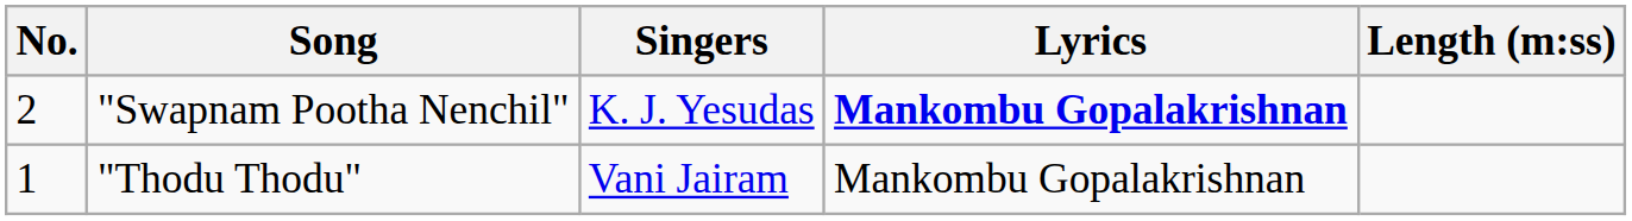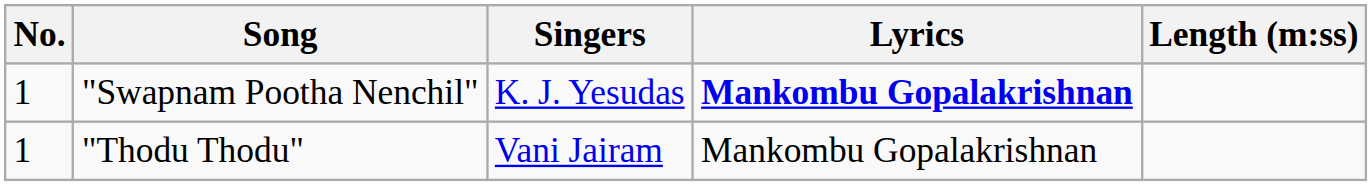 <table class="wikitable" style="font-size:95%;">
 <tr>
 <th>No.</th>
 <th>Song</th>
 <th>Singers</th>
 <th>Lyrics</th>
 <th>Length (m:ss)</th>
 </tr>
 <tr>
-<td>2</td>
+<td>1</td>
 <td>"Swapnam Pootha Nenchil"</td>
 <td><a href='#'>K. J. Yesudas</a></td>
 <td><strong><a href='#'>Mankombu Gopalakrishnan</a></strong></td>
 <td></td>
 </tr>
 <tr>
 <td>1</td>
 <td>"Thodu Thodu"</td>
 <td><a href='#'>Vani Jairam</a></td>
 <td>Mankombu Gopalakrishnan</td>
 <td></td>
 </tr>
 </table>
